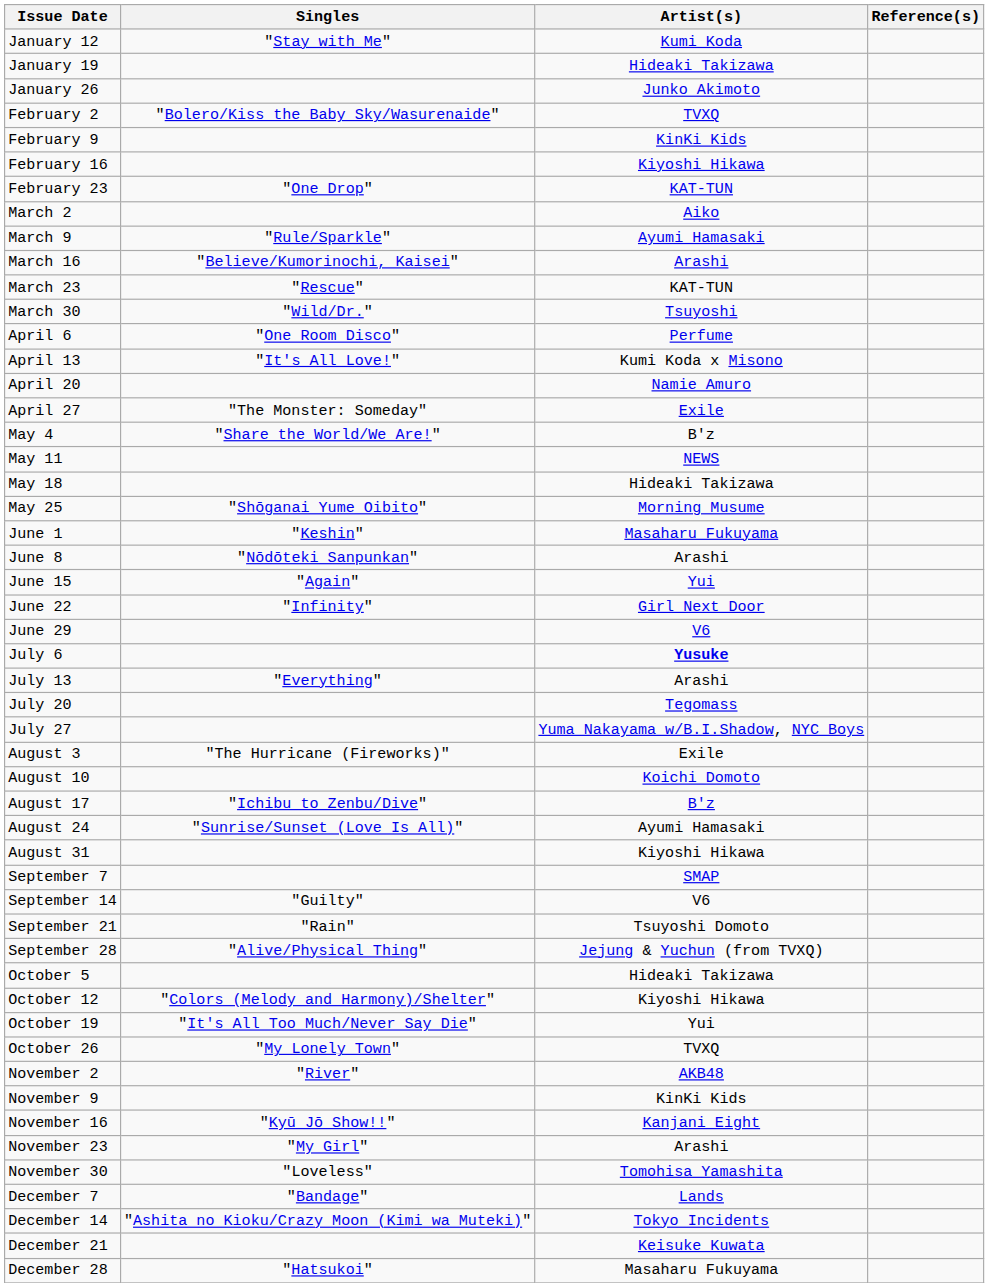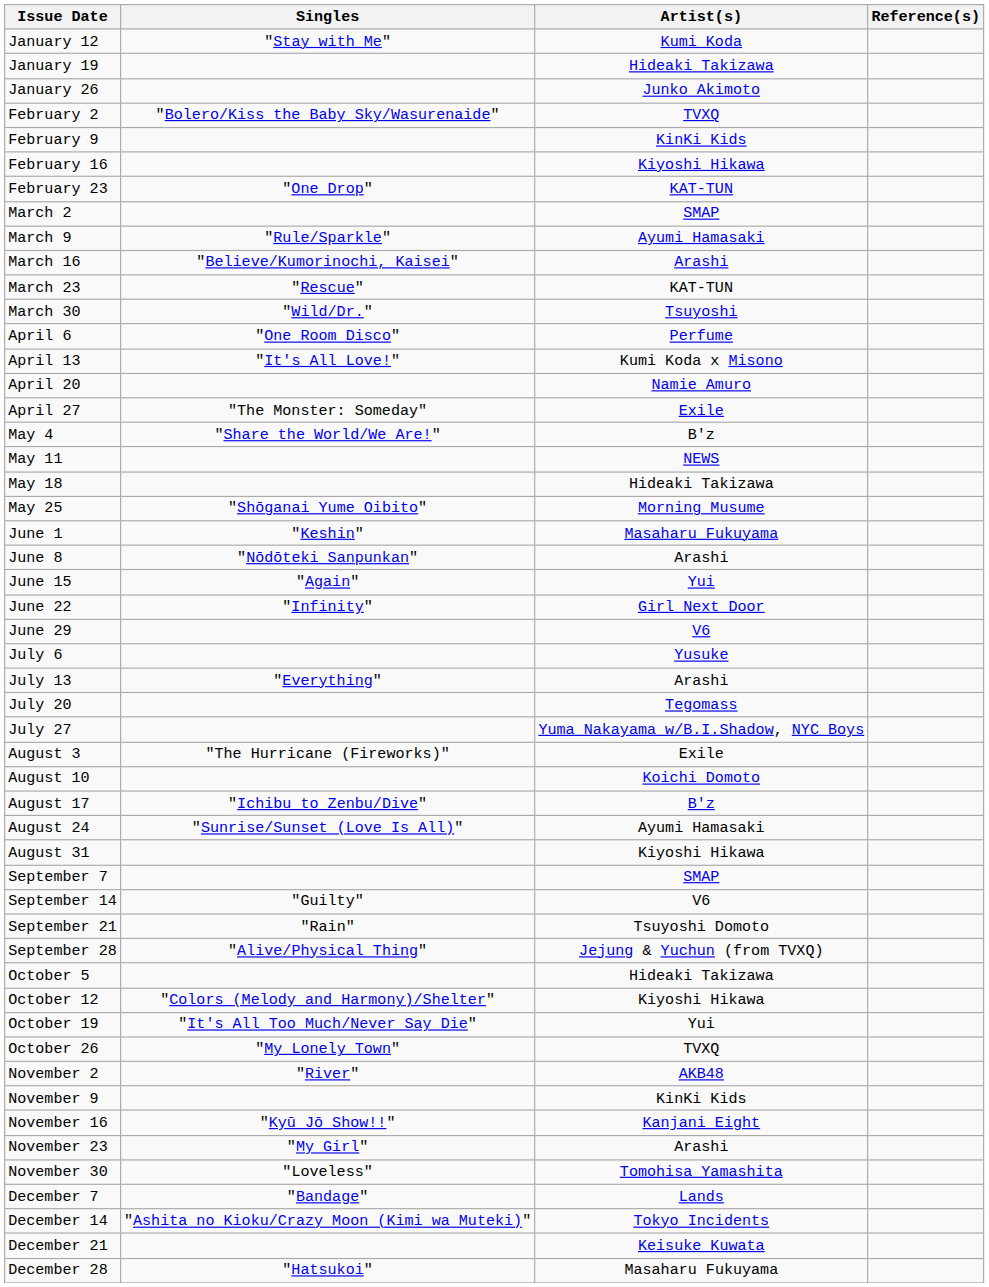 <table class="wikitable">
 <tr>
 <th style="text-align: center;">Issue Date</th>
 <th style="text-align: center;">Singles</th>
 <th style="text-align: center;">Artist(s)</th>
 <th style="text-align: center;">Reference(s)</th>
 </tr>
 <tr>
 <td>January 12</td>
 <td style="text-align: center;">"<a href='#'>Stay with Me</a>"</td>
 <td style="text-align: center;"><a href='#'>Kumi Koda</a></td>
 <td style="text-align: center;"></td>
 </tr>
 <tr>
 <td>January 19</td>
 <td style="text-align: center;"></td>
 <td style="text-align: center;"><a href='#'>Hideaki Takizawa</a></td>
 <td style="text-align: center;"></td>
 </tr>
 <tr>
 <td>January 26</td>
 <td style="text-align: center;"></td>
 <td style="text-align: center;"><a href='#'>Junko Akimoto</a></td>
 <td style="text-align: center;"></td>
 </tr>
 <tr>
 <td>February 2</td>
 <td style="text-align: center;">"<a href='#'>Bolero/Kiss the Baby Sky/Wasurenaide</a>"</td>
 <td style="text-align: center;"><a href='#'>TVXQ</a></td>
 <td style="text-align: center;"></td>
 </tr>
 <tr>
 <td>February 9</td>
 <td style="text-align: center;"></td>
 <td style="text-align: center;"><a href='#'>KinKi Kids</a></td>
 <td style="text-align: center;"></td>
 </tr>
 <tr>
 <td>February 16</td>
 <td style="text-align: center;"></td>
 <td style="text-align: center;"><a href='#'>Kiyoshi Hikawa</a></td>
 <td style="text-align: center;"></td>
 </tr>
 <tr>
 <td>February 23</td>
 <td style="text-align: center;">"<a href='#'>One Drop</a>"</td>
 <td style="text-align: center;"><a href='#'>KAT-TUN</a></td>
 <td style="text-align: center;"></td>
 </tr>
 <tr>
 <td>March 2</td>
 <td style="text-align: center;"></td>
-<td style="text-align: center;"><a href='#'>Aiko</a></td>
+<td style="text-align: center;"><a href='#'>SMAP</a></td>
 <td style="text-align: center;"></td>
 </tr>
 <tr>
 <td>March 9</td>
 <td style="text-align: center;">"<a href='#'>Rule/Sparkle</a>"</td>
 <td style="text-align: center;"><a href='#'>Ayumi Hamasaki</a></td>
 <td style="text-align: center;"></td>
 </tr>
 <tr>
 <td>March 16</td>
 <td style="text-align: center;">"<a href='#'>Believe/Kumorinochi, Kaisei</a>"</td>
 <td style="text-align: center;"><a href='#'>Arashi</a></td>
 <td style="text-align: center;"></td>
 </tr>
 <tr>
 <td>March 23</td>
 <td style="text-align: center;">"<a href='#'>Rescue</a>"</td>
 <td style="text-align: center;">KAT-TUN</td>
 <td style="text-align: center;"></td>
 </tr>
 <tr>
 <td>March 30</td>
 <td style="text-align: center;">"<a href='#'>Wild/Dr.</a>"</td>
 <td style="text-align: center;"><a href='#'>Tsuyoshi</a></td>
 <td style="text-align: center;"></td>
 </tr>
 <tr>
 <td>April 6</td>
 <td style="text-align: center;">"<a href='#'>One Room Disco</a>"</td>
 <td style="text-align: center;"><a href='#'>Perfume</a></td>
 <td style="text-align: center;"></td>
 </tr>
 <tr>
 <td>April 13</td>
 <td style="text-align: center;">"<a href='#'>It's All Love!</a>"</td>
 <td style="text-align: center;">Kumi Koda x <a href='#'>Misono</a></td>
 <td style="text-align: center;"></td>
 </tr>
 <tr>
 <td>April 20</td>
 <td style="text-align: center;"></td>
 <td style="text-align: center;"><a href='#'>Namie Amuro</a></td>
 <td style="text-align: center;"></td>
 </tr>
 <tr>
 <td>April 27</td>
 <td style="text-align: center;">"The Monster: Someday"</td>
 <td style="text-align: center;"><a href='#'>Exile</a></td>
 <td style="text-align: center;"></td>
 </tr>
 <tr>
 <td>May 4</td>
 <td style="text-align: center;">"<a href='#'>Share the World/We Are!</a>"</td>
 <td style="text-align: center;">B'z</td>
 <td style="text-align: center;"></td>
 </tr>
 <tr>
 <td>May 11</td>
 <td style="text-align: center;"></td>
 <td style="text-align: center;"><a href='#'>NEWS</a></td>
 <td style="text-align: center;"></td>
 </tr>
 <tr>
 <td>May 18</td>
 <td style="text-align: center;"></td>
 <td style="text-align: center;">Hideaki Takizawa</td>
 <td style="text-align: center;"></td>
 </tr>
 <tr>
 <td>May 25</td>
 <td style="text-align: center;">"<a href='#'>Shōganai Yume Oibito</a>"</td>
 <td style="text-align: center;"><a href='#'>Morning Musume</a></td>
 <td style="text-align: center;"></td>
 </tr>
 <tr>
 <td>June 1</td>
 <td style="text-align: center;">"<a href='#'>Keshin</a>"</td>
 <td style="text-align: center;"><a href='#'>Masaharu Fukuyama</a></td>
 <td style="text-align: center;"></td>
 </tr>
 <tr>
 <td>June 8</td>
 <td style="text-align: center;">"<a href='#'>Nōdōteki Sanpunkan</a>"</td>
 <td style="text-align: center;">Arashi</td>
 <td style="text-align: center;"></td>
 </tr>
 <tr>
 <td>June 15</td>
 <td style="text-align: center;">"<a href='#'>Again</a>"</td>
 <td style="text-align: center;"><a href='#'>Yui</a></td>
 <td style="text-align: center;"></td>
 </tr>
 <tr>
 <td>June 22</td>
 <td style="text-align: center;">"<a href='#'>Infinity</a>"</td>
 <td style="text-align: center;"><a href='#'>Girl Next Door</a></td>
 <td style="text-align: center;"></td>
 </tr>
 <tr>
 <td>June 29</td>
 <td style="text-align: center;"></td>
 <td style="text-align: center;"><a href='#'>V6</a></td>
 <td style="text-align: center;"></td>
 </tr>
 <tr>
 <td>July 6</td>
 <td style="text-align: center;"></td>
-<td style="text-align: center;"><strong><a href='#'>Yusuke</a></strong></td>
+<td style="text-align: center;"><a href='#'>Yusuke</a></td>
 <td style="text-align: center;"></td>
 </tr>
 <tr>
 <td>July 13</td>
 <td style="text-align: center;">"<a href='#'>Everything</a>"</td>
 <td style="text-align: center;">Arashi</td>
 <td style="text-align: center;"></td>
 </tr>
 <tr>
 <td>July 20</td>
 <td style="text-align: center;"></td>
 <td style="text-align: center;"><a href='#'>Tegomass</a></td>
 <td style="text-align: center;"></td>
 </tr>
 <tr>
 <td>July 27</td>
 <td style="text-align: center;"></td>
 <td style="text-align: center;"><a href='#'>Yuma Nakayama w/B.I.Shadow</a>, <a href='#'>NYC Boys</a></td>
 <td style="text-align: center;"></td>
 </tr>
 <tr>
 <td>August 3</td>
 <td style="text-align: center;">"The Hurricane (Fireworks)"</td>
 <td style="text-align: center;">Exile</td>
 <td style="text-align: center;"></td>
 </tr>
 <tr>
 <td>August 10</td>
 <td style="text-align: center;"></td>
 <td style="text-align: center;"><a href='#'>Koichi Domoto</a></td>
 <td style="text-align: center;"></td>
 </tr>
 <tr>
 <td>August 17</td>
 <td style="text-align: center;">"<a href='#'>Ichibu to Zenbu/Dive</a>"</td>
 <td style="text-align: center;"><a href='#'>B'z</a></td>
 <td style="text-align: center;"></td>
 </tr>
 <tr>
 <td>August 24</td>
 <td style="text-align: center;">"<a href='#'>Sunrise/Sunset (Love Is All)</a>"</td>
 <td style="text-align: center;">Ayumi Hamasaki</td>
 <td style="text-align: center;"></td>
 </tr>
 <tr>
 <td>August 31</td>
 <td style="text-align: center;"></td>
 <td style="text-align: center;">Kiyoshi Hikawa</td>
 <td style="text-align: center;"></td>
 </tr>
 <tr>
 <td>September 7</td>
 <td style="text-align: center;"></td>
 <td style="text-align: center;"><a href='#'>SMAP</a></td>
 <td style="text-align: center;"></td>
 </tr>
 <tr>
 <td>September 14</td>
 <td style="text-align: center;">"Guilty"</td>
 <td style="text-align: center;">V6</td>
 <td style="text-align: center;"></td>
 </tr>
 <tr>
 <td>September 21</td>
 <td style="text-align: center;">"Rain"</td>
 <td style="text-align: center;">Tsuyoshi Domoto</td>
 <td style="text-align: center;"></td>
 </tr>
 <tr>
 <td>September 28</td>
 <td style="text-align: center;">"<a href='#'>Alive/Physical Thing</a>"</td>
 <td style="text-align: center;"><a href='#'>Jejung</a> & <a href='#'>Yuchun</a> (from TVXQ)</td>
 <td style="text-align: center;"></td>
 </tr>
 <tr>
 <td>October 5</td>
 <td style="text-align: center;"></td>
 <td style="text-align: center;">Hideaki Takizawa</td>
 <td style="text-align: center;"></td>
 </tr>
 <tr>
 <td>October 12</td>
 <td style="text-align: center;">"<a href='#'>Colors (Melody and Harmony)/Shelter</a>"</td>
 <td style="text-align: center;">Kiyoshi Hikawa</td>
 <td style="text-align: center;"></td>
 </tr>
 <tr>
 <td>October 19</td>
 <td style="text-align: center;">"<a href='#'>It's All Too Much/Never Say Die</a>"</td>
 <td style="text-align: center;">Yui</td>
 <td style="text-align: center;"></td>
 </tr>
 <tr>
 <td>October 26</td>
 <td style="text-align: center;">"<a href='#'>My Lonely Town</a>"</td>
 <td style="text-align: center;">TVXQ</td>
 <td style="text-align: center;"></td>
 </tr>
 <tr>
 <td>November 2</td>
 <td style="text-align: center;">"<a href='#'>River</a>"</td>
 <td style="text-align: center;"><a href='#'>AKB48</a></td>
 <td style="text-align: center;"></td>
 </tr>
 <tr>
 <td>November 9</td>
 <td style="text-align: center;"></td>
 <td style="text-align: center;">KinKi Kids</td>
 <td style="text-align: center;"></td>
 </tr>
 <tr>
 <td>November 16</td>
 <td style="text-align: center;">"<a href='#'>Kyū Jō Show!!</a>"</td>
 <td style="text-align: center;"><a href='#'>Kanjani Eight</a></td>
 <td style="text-align: center;"></td>
 </tr>
 <tr>
 <td>November 23</td>
 <td style="text-align: center;">"<a href='#'>My Girl</a>"</td>
 <td style="text-align: center;">Arashi</td>
 <td style="text-align: center;"></td>
 </tr>
 <tr>
 <td>November 30</td>
 <td style="text-align: center;">"Loveless"</td>
 <td style="text-align: center;"><a href='#'>Tomohisa Yamashita</a></td>
 <td style="text-align: center;"></td>
 </tr>
 <tr>
 <td>December 7</td>
 <td style="text-align: center;">"<a href='#'>Bandage</a>"</td>
 <td style="text-align: center;"><a href='#'>Lands</a></td>
 <td style="text-align: center;"></td>
 </tr>
 <tr>
 <td>December 14</td>
 <td style="text-align: center;">"<a href='#'>Ashita no Kioku/Crazy Moon (Kimi wa Muteki)</a>"</td>
 <td style="text-align: center;"><a href='#'>Tokyo Incidents</a></td>
 <td style="text-align: center;"></td>
 </tr>
 <tr>
 <td>December 21</td>
 <td style="text-align: center;"></td>
 <td style="text-align: center;"><a href='#'>Keisuke Kuwata</a></td>
 <td style="text-align: center;"></td>
 </tr>
 <tr>
 <td>December 28</td>
 <td style="text-align: center;">"<a href='#'>Hatsukoi</a>"</td>
 <td style="text-align: center;">Masaharu Fukuyama</td>
 <td style="text-align: center;"></td>
 </tr>
 </table>
